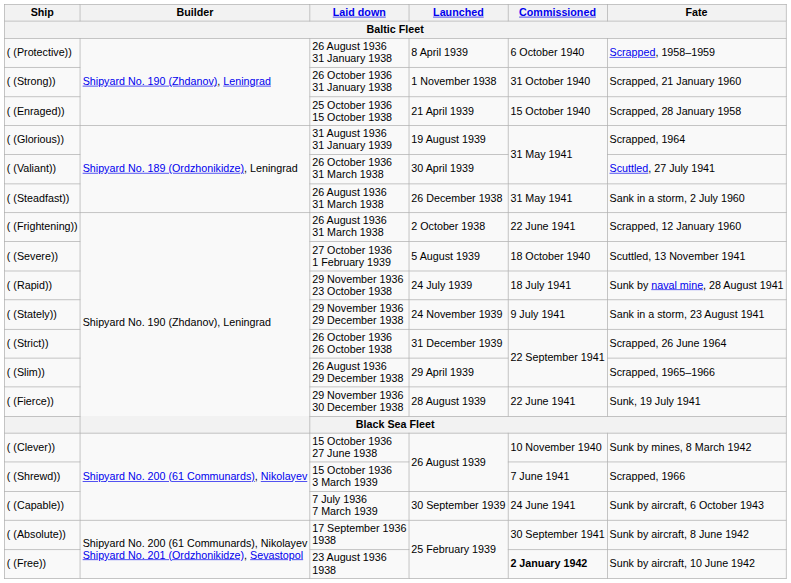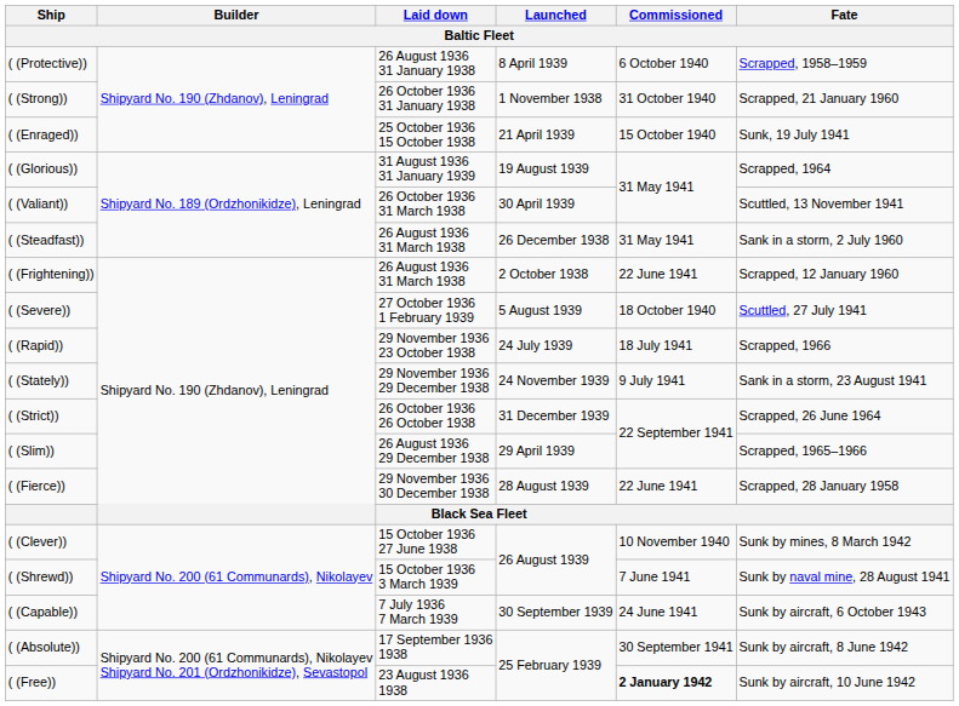 <table class="wikitable">
 <tr>
 <th>Ship</th>
 <th>Builder</th>
 <th><a href='#'>Laid down</a></th>
 <th><a href='#'>Launched</a></th>
 <th><a href='#'>Commissioned</a></th>
 <th>Fate</th>
 </tr>
 <tr>
 <th colspan=6>Baltic Fleet</th>
 </tr>
 <tr>
 <td> ( (Protective))</td>
 <td rowspan=3><a href='#'>Shipyard No. 190 (Zhdanov)</a>, <a href='#'>Leningrad</a></td>
 <td>26 August 1936<br>31 January 1938</td>
 <td>8 April 1939</td>
 <td>6 October 1940</td>
 <td><a href='#'>Scrapped</a>, 1958–1959</td>
 </tr>
 <tr>
 <td> ( (Strong))</td>
 <td>26 October 1936<br> 31 January 1938</td>
 <td>1 November 1938</td>
 <td>31 October 1940</td>
 <td>Scrapped, 21 January 1960</td>
 </tr>
 <tr>
 <td> ( (Enraged))</td>
 <td>25 October 1936<br>15 October 1938</td>
 <td>21 April 1939</td>
 <td>15 October 1940</td>
-<td>Scrapped, 28 January 1958</td>
+<td>Sunk, 19 July 1941</td>
 </tr>
 <tr>
 <td> ( (Glorious))</td>
 <td rowspan=3><a href='#'>Shipyard No. 189 (Ordzhonikidze)</a>, Leningrad</td>
 <td>31 August 1936<br>31 January 1939</td>
 <td>19 August 1939</td>
 <td rowspan=2>31 May 1941</td>
 <td>Scrapped, 1964</td>
 </tr>
 <tr>
 <td> ( (Valiant))</td>
 <td>26 October 1936<br>31 March 1938</td>
 <td>30 April 1939</td>
-<td><a href='#'>Scuttled</a>, 27 July 1941</td>
+<td>Scuttled, 13 November 1941</td>
 </tr>
 <tr>
 <td> ( (Steadfast))</td>
 <td>26 August 1936<br>31 March 1938</td>
 <td>26 December 1938</td>
 <td>31 May 1941</td>
 <td>Sank in a storm, 2 July 1960</td>
 </tr>
 <tr>
 <td> ( (Frightening))</td>
 <td rowspan=8>Shipyard No. 190 (Zhdanov), Leningrad</td>
 <td>26 August 1936<br>31 March 1938</td>
 <td>2 October 1938</td>
 <td>22 June 1941</td>
 <td>Scrapped, 12 January 1960</td>
 </tr>
 <tr>
 <td> ( (Severe))</td>
 <td>27 October 1936<br>1 February 1939</td>
 <td>5 August 1939</td>
 <td>18 October 1940</td>
-<td>Scuttled, 13 November 1941</td>
+<td><a href='#'>Scuttled</a>, 27 July 1941</td>
 </tr>
 <tr>
 <td> ( (Rapid))</td>
 <td>29 November 1936<br>23 October 1938</td>
 <td>24 July 1939</td>
 <td>18 July 1941</td>
-<td>Sunk by <a href='#'>naval mine</a>, 28 August 1941</td>
+<td>Scrapped, 1966</td>
 </tr>
 <tr>
 <td> ( (Stately))</td>
 <td>29 November 1936<br>29 December 1938</td>
 <td>24 November 1939</td>
 <td>9 July 1941</td>
 <td>Sank in a storm, 23 August 1941</td>
 </tr>
 <tr>
 <td> ( (Strict))</td>
 <td>26 October 1936<br>26 October 1938</td>
 <td>31 December 1939</td>
 <td rowspan=2>22 September 1941</td>
 <td>Scrapped, 26 June 1964</td>
 </tr>
 <tr>
 <td> ( (Slim))</td>
 <td>26 August 1936<br>29 December 1938</td>
 <td>29 April 1939</td>
 <td>Scrapped, 1965–1966</td>
 </tr>
 <tr>
 <td> ( (Fierce))</td>
 <td>29 November 1936<br>30 December 1938</td>
 <td>28 August 1939</td>
 <td>22 June 1941</td>
-<td>Sunk, 19 July 1941</td>
+<td>Scrapped, 28 January 1958</td>
 </tr>
 <tr>
 <th colspan=6>Black Sea Fleet</th>
 </tr>
 <tr>
 <td> ( (Clever))</td>
 <td rowspan=3><a href='#'>Shipyard No. 200 (61 Communards)</a>, <a href='#'>Nikolayev</a></td>
 <td>15 October 1936<br>27 June 1938</td>
 <td rowspan=2>26 August 1939</td>
 <td>10 November 1940</td>
 <td>Sunk by mines, 8 March 1942</td>
 </tr>
 <tr>
 <td> ( (Shrewd))</td>
 <td>15 October 1936<br>3 March 1939</td>
 <td>7 June 1941</td>
-<td>Scrapped, 1966</td>
+<td>Sunk by <a href='#'>naval mine</a>, 28 August 1941</td>
 </tr>
 <tr>
 <td> ( (Capable))</td>
 <td>7 July 1936<br>7 March 1939</td>
 <td>30 September 1939</td>
 <td>24 June 1941</td>
 <td>Sunk by aircraft, 6 October 1943</td>
 </tr>
 <tr>
 <td> ( (Absolute))</td>
 <td rowspan=2>Shipyard No. 200 (61 Communards), Nikolayev<br><a href='#'>Shipyard No. 201 (Ordzhonikidze)</a>, <a href='#'>Sevastopol</a></td>
 <td>17 September 1936<br>1938</td>
 <td rowspan=2>25 February 1939</td>
 <td>30 September 1941</td>
 <td>Sunk by aircraft, 8 June 1942</td>
 </tr>
 <tr>
 <td> ( (Free))</td>
 <td>23 August 1936<br>1938</td>
 <td><strong>2 January 1942</strong></td>
 <td>Sunk by aircraft, 10 June 1942</td>
 </tr>
 </table>
